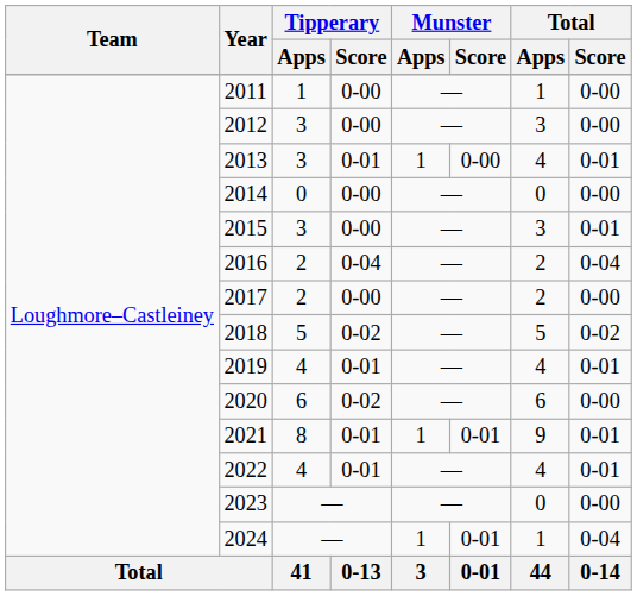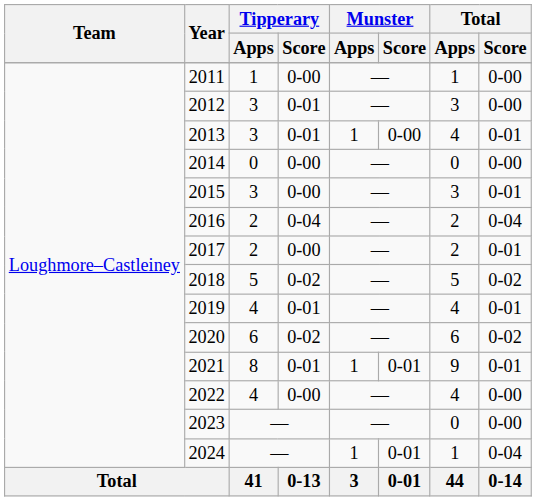 <table class="wikitable" style="text-align:center">
 <tr>
 <th rowspan="2">Team</th>
 <th rowspan="2">Year</th>
 <th colspan="2"><a href='#'>Tipperary</a></th>
 <th colspan="2"><a href='#'>Munster</a></th>
 <th colspan="2">Total</th>
 </tr>
 <tr>
 <th>Apps</th>
 <th>Score</th>
 <th>Apps</th>
 <th>Score</th>
 <th>Apps</th>
 <th>Score</th>
 </tr>
 <tr>
 </tr>
 <tr>
 <td rowspan="14"><a href='#'>Loughmore–Castleiney</a></td>
 <td>2011</td>
 <td>1</td>
 <td>0-00</td>
 <td colspan=2>—</td>
 <td>1</td>
 <td>0-00</td>
 </tr>
 <tr>
 <td>2012</td>
 <td>3</td>
-<td>0-00</td>
+<td>0-01</td>
 <td colspan=2>—</td>
 <td>3</td>
 <td>0-00</td>
 </tr>
 <tr>
 <td>2013</td>
 <td>3</td>
 <td>0-01</td>
 <td>1</td>
 <td>0-00</td>
 <td>4</td>
 <td>0-01</td>
 </tr>
 <tr>
 <td>2014</td>
 <td>0</td>
 <td>0-00</td>
 <td colspan=2>—</td>
 <td>0</td>
 <td>0-00</td>
 </tr>
 <tr>
 <td>2015</td>
 <td>3</td>
 <td>0-00</td>
 <td colspan=2>—</td>
 <td>3</td>
 <td>0-01</td>
 </tr>
 <tr>
 <td>2016</td>
 <td>2</td>
 <td>0-04</td>
 <td colspan=2>—</td>
 <td>2</td>
 <td>0-04</td>
 </tr>
 <tr>
 <td>2017</td>
 <td>2</td>
 <td>0-00</td>
 <td colspan=2>—</td>
 <td>2</td>
-<td>0-00</td>
+<td>0-01</td>
 </tr>
 <tr>
 <td>2018</td>
 <td>5</td>
 <td>0-02</td>
 <td colspan=2>—</td>
 <td>5</td>
 <td>0-02</td>
 </tr>
 <tr>
 <td>2019</td>
 <td>4</td>
 <td>0-01</td>
 <td colspan=2>—</td>
 <td>4</td>
 <td>0-01</td>
 </tr>
 <tr>
 <td>2020</td>
 <td>6</td>
 <td>0-02</td>
 <td colspan=2>—</td>
 <td>6</td>
-<td>0-00</td>
+<td>0-02</td>
 </tr>
 <tr>
 <td>2021</td>
 <td>8</td>
 <td>0-01</td>
 <td>1</td>
 <td>0-01</td>
 <td>9</td>
 <td>0-01</td>
 </tr>
 <tr>
 <td>2022</td>
 <td>4</td>
-<td>0-01</td>
+<td>0-00</td>
 <td colspan=2>—</td>
 <td>4</td>
-<td>0-01</td>
+<td>0-00</td>
 </tr>
 <tr>
 <td>2023</td>
 <td colspan=2>—</td>
 <td colspan=2>—</td>
 <td>0</td>
 <td>0-00</td>
 </tr>
 <tr>
 <td>2024</td>
 <td colspan=2>—</td>
 <td>1</td>
 <td>0-01</td>
 <td>1</td>
 <td>0-04</td>
 </tr>
 <tr>
 <th colspan="2">Total</th>
 <th>41</th>
 <th>0-13</th>
 <th>3</th>
 <th>0-01</th>
 <th>44</th>
 <th>0-14</th>
 </tr>
 </table>
